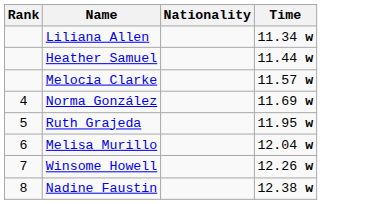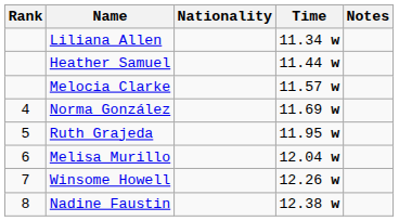 <table class="wikitable sortable" style="text-align:center">
 <tr>
 <th>Rank</th>
 <th>Name</th>
 <th>Nationality</th>
 <th>Time</th>
+<th>Notes</th>
 </tr>
 <tr>
 <td></td>
 <td align=left><a href='#'>Liliana Allen</a></td>
 <td align=left></td>
 <td>11.34 <strong>w</strong></td>
+<td></td>
 </tr>
 <tr>
 <td></td>
 <td align=left><a href='#'>Heather Samuel</a></td>
 <td align=left></td>
 <td>11.44 <strong>w</strong></td>
+<td></td>
 </tr>
 <tr>
 <td></td>
 <td align=left><a href='#'>Melocia Clarke</a></td>
 <td align=left></td>
 <td>11.57 <strong>w</strong></td>
+<td></td>
 </tr>
 <tr>
 <td>4</td>
 <td align=left><a href='#'>Norma González</a></td>
 <td align=left></td>
 <td>11.69 <strong>w</strong></td>
+<td></td>
 </tr>
 <tr>
 <td>5</td>
 <td align=left><a href='#'>Ruth Grajeda</a></td>
 <td align=left></td>
 <td>11.95 <strong>w</strong></td>
+<td></td>
 </tr>
 <tr>
 <td>6</td>
 <td align=left><a href='#'>Melisa Murillo</a></td>
 <td align=left></td>
 <td>12.04 <strong>w</strong></td>
+<td></td>
 </tr>
 <tr>
 <td>7</td>
 <td align=left><a href='#'>Winsome Howell</a></td>
 <td align=left></td>
 <td>12.26 <strong>w</strong></td>
+<td></td>
 </tr>
 <tr>
 <td>8</td>
 <td align=left><a href='#'>Nadine Faustin</a></td>
 <td align=left></td>
 <td>12.38 <strong>w</strong></td>
+<td></td>
 </tr>
 </table>
